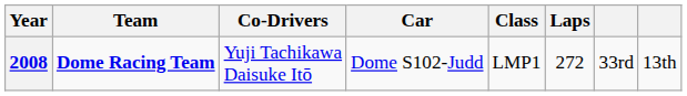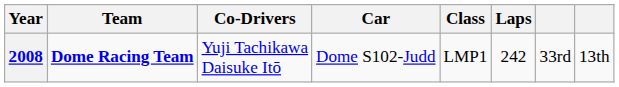 <table class="wikitable" style="text-align:center; font-size:90%">
 <tr>
 <th>Year</th>
 <th>Team</th>
 <th>Co-Drivers</th>
 <th>Car</th>
 <th>Class</th>
 <th>Laps</th>
 <th></th>
 <th></th>
 </tr>
 <tr>
 <th><a href='#'>2008</a></th>
 <td align="left"><strong> <a href='#'>Dome Racing Team</a></strong></td>
 <td align="left"> <a href='#'>Yuji Tachikawa</a><br> <a href='#'>Daisuke Itō</a></td>
 <td align="left"><a href='#'>Dome</a> S102-<a href='#'>Judd</a></td>
 <td>LMP1</td>
-<td>272</td>
+<td>242</td>
 <td>33rd</td>
 <td>13th</td>
 </tr>
 </table>
